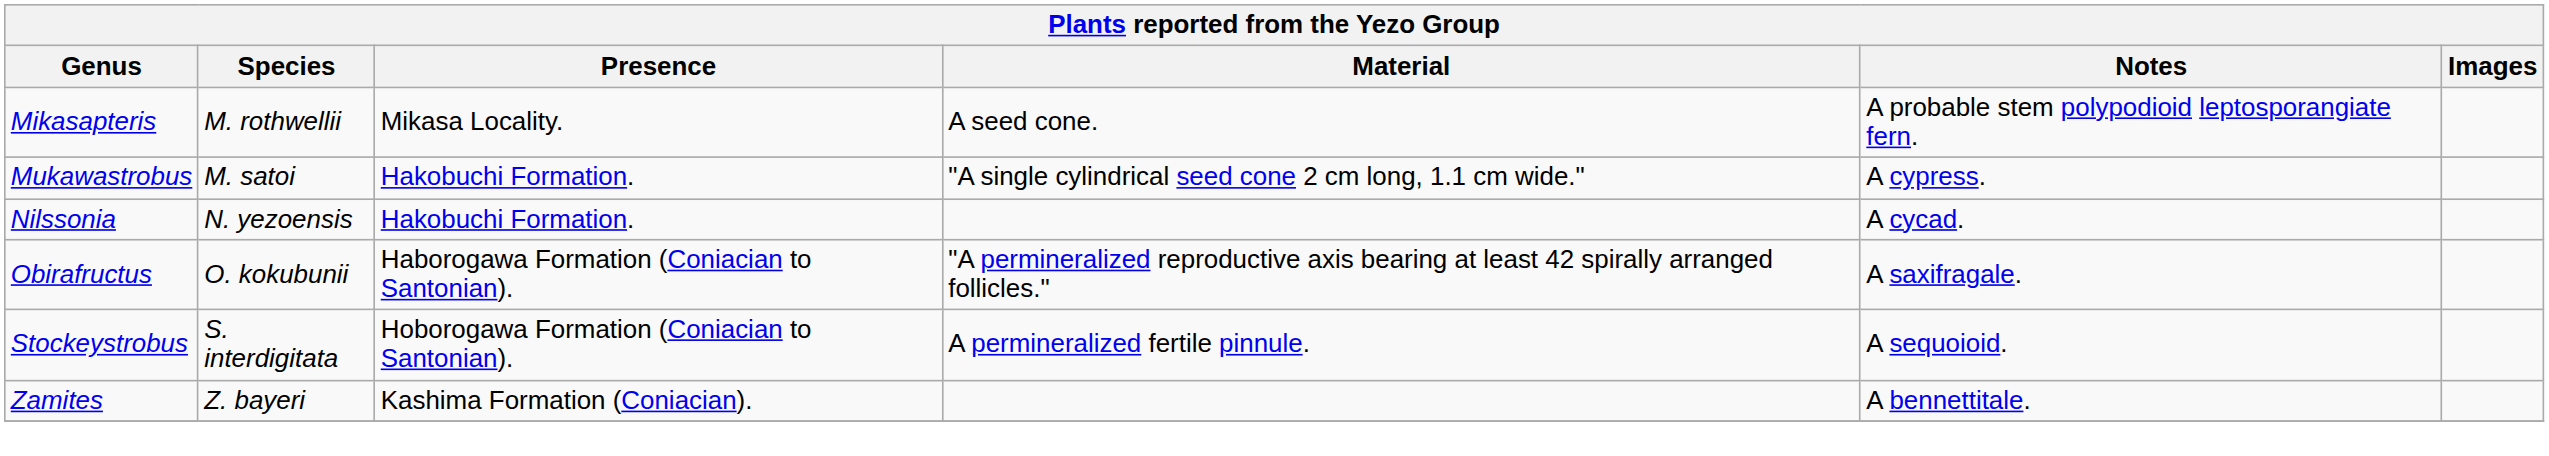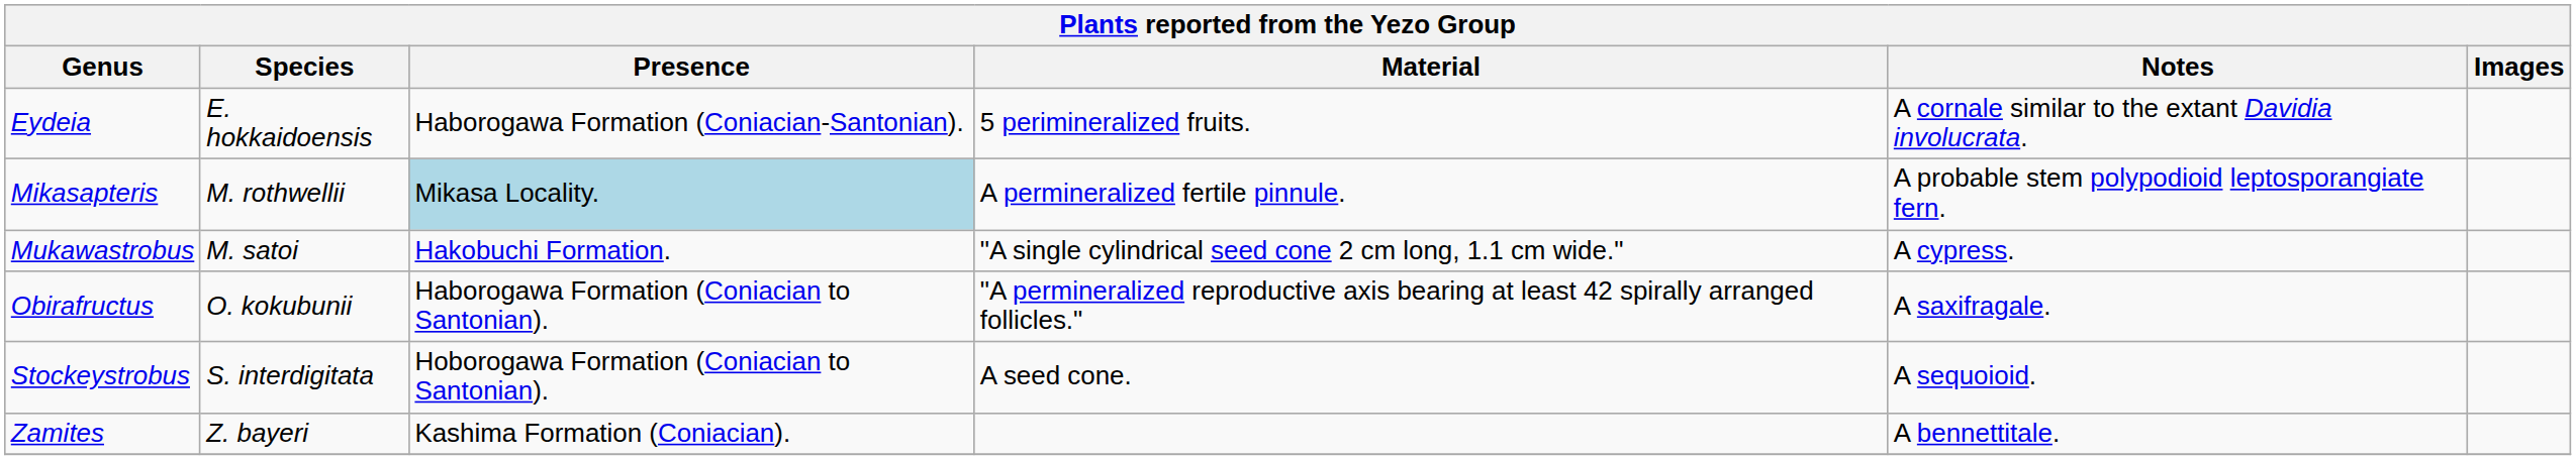 <table class="wikitable" align="center">
 <tr>
 <th colspan="6" align="center"><strong><a href='#'>Plants</a> reported from the Yezo Group</strong></th>
 </tr>
 <tr>
 <th>Genus</th>
 <th>Species</th>
 <th>Presence</th>
 <th><strong>Material</strong></th>
 <th>Notes</th>
 <th>Images</th>
 </tr>
 <tr>
+<td><em><a href='#'>Eydeia</a></em></td>
+<td><em>E. hokkaidoensis</em></td>
+<td>Haborogawa Formation (<a href='#'>Coniacian</a>-<a href='#'>Santonian</a>).</td>
+<td>5 <a href='#'>perimineralized</a> fruits.</td>
+<td>A <a href='#'>cornale</a> similar to the extant <em><a href='#'>Davidia involucrata</a></em>.</td>
+<td></td>
+</tr>
+<tr>
 <td><em><a href='#'>Mikasapteris</a></em></td>
 <td><em>M. rothwellii</em></td>
-<td>Mikasa Locality.</td>
-<td>A seed cone.</td>
+<td style="background: lightblue;">Mikasa Locality.</td>
+<td>A <a href='#'>permineralized</a> fertile <a href='#'>pinnule</a>.</td>
 <td>A probable stem <a href='#'>polypodioid</a> <a href='#'>leptosporangiate fern</a>.</td>
 <td></td>
 </tr>
 <tr>
 <td><em><a href='#'>Mukawastrobus</a></em></td>
 <td><em>M. satoi</em></td>
 <td><a href='#'>Hakobuchi Formation</a>.</td>
 <td>"A single cylindrical <a href='#'>seed cone</a> 2 cm long, 1.1 cm wide."</td>
 <td>A <a href='#'>cypress</a>.</td>
-<td></td>
-</tr>
-<tr>
-<td><em><a href='#'>Nilssonia</a></em></td>
-<td><em>N. yezoensis</em></td>
-<td><a href='#'>Hakobuchi Formation</a>.</td>
-<td></td>
-<td>A <a href='#'>cycad</a>.</td>
 <td></td>
 </tr>
 <tr>
 <td><em><a href='#'>Obirafructus</a></em></td>
 <td><em>O. kokubunii</em></td>
 <td>Haborogawa Formation (<a href='#'>Coniacian</a> to <a href='#'>Santonian</a>).</td>
 <td>"A <a href='#'>permineralized</a> reproductive axis bearing at least 42 spirally arranged follicles."</td>
 <td>A <a href='#'>saxifragale</a>.</td>
 <td></td>
 </tr>
 <tr>
 <td><em><a href='#'>Stockeystrobus</a></em></td>
 <td><em>S. interdigitata</em></td>
 <td>Hoborogawa Formation (<a href='#'>Coniacian</a> to <a href='#'>Santonian</a>).</td>
-<td>A <a href='#'>permineralized</a> fertile <a href='#'>pinnule</a>.</td>
+<td>A seed cone.</td>
 <td>A <a href='#'>sequoioid</a>.</td>
 <td></td>
 </tr>
 <tr>
 <td><em><a href='#'>Zamites</a></em></td>
 <td><em>Z. bayeri</em></td>
 <td>Kashima Formation (<a href='#'>Coniacian</a>).</td>
 <td></td>
 <td>A <a href='#'>bennettitale</a>.</td>
 <td></td>
 </tr>
 <tr>
 </tr>
 </table>
